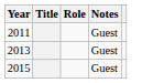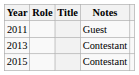 <table class="wikitable sortable plainrowheaders">
 <tr>
 <th scope="col">Year</th>
+<th scope="col">Role</th>
 <th scope="col">Title</th>
-<th scope="col">Role</th>
 <th scope="col" class="unsortable">Notes</th>
 <th scope="col" class="unsortable"></th>
 </tr>
 <tr>
 <td style="text-align:center;">2011</td>
+<td></td>
 <th scope="row"></th>
-<td></td>
 <td>Guest</td>
 <td></td>
 </tr>
 <tr>
 <td style="text-align:center;">2013</td>
+<td></td>
 <th scope="row"></th>
-<td></td>
-<td>Guest</td>
+<td>Contestant</td>
 <td align=center></td>
 </tr>
 <tr>
 <td style="text-align:center;">2015</td>
+<td></td>
 <th scope="row"></th>
-<td></td>
-<td>Guest</td>
+<td>Contestant</td>
 <td align=center></td>
 </tr>
 </table>
